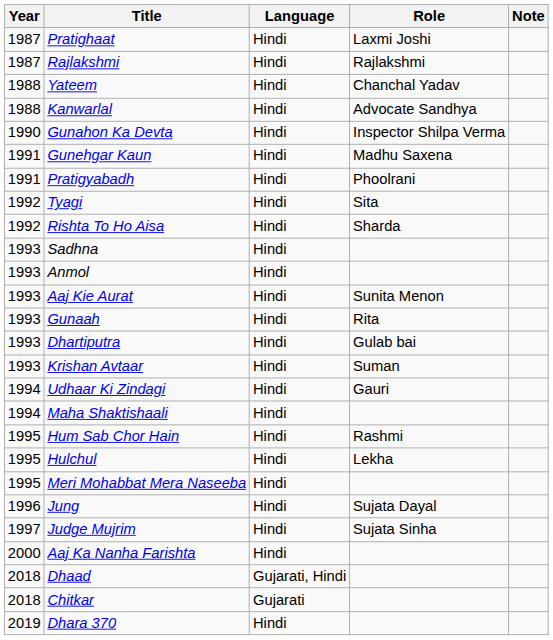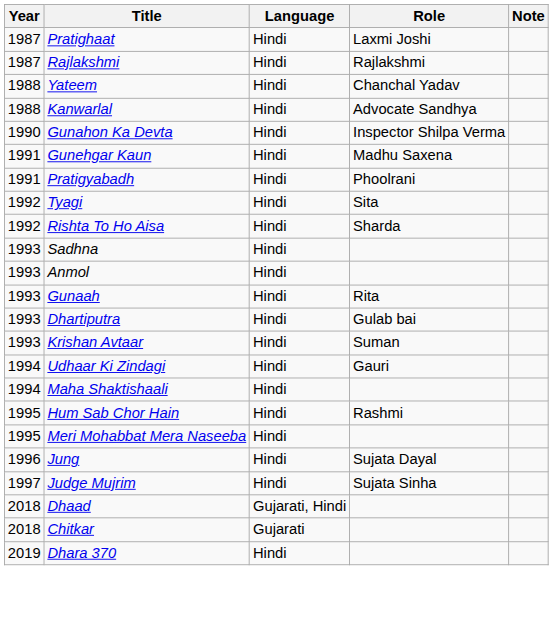 <table class="wikitable sortable">
 <tr>
 <th>Year</th>
 <th>Title</th>
 <th>Language</th>
 <th>Role</th>
 <th>Note</th>
 </tr>
 <tr>
 <td>1987</td>
 <td><em><a href='#'>Pratighaat</a></em></td>
 <td>Hindi</td>
 <td>Laxmi Joshi</td>
 <td></td>
 </tr>
 <tr>
 <td>1987</td>
 <td><em><a href='#'>Rajlakshmi</a></em></td>
 <td>Hindi</td>
 <td>Rajlakshmi</td>
 <td></td>
 </tr>
 <tr>
 <td>1988</td>
 <td><em><a href='#'>Yateem</a></em></td>
 <td>Hindi</td>
 <td>Chanchal Yadav</td>
 <td></td>
 </tr>
 <tr>
 <td>1988</td>
 <td><em><a href='#'>Kanwarlal</a></em></td>
 <td>Hindi</td>
 <td>Advocate Sandhya</td>
 <td></td>
 </tr>
 <tr>
 <td>1990</td>
 <td><em><a href='#'>Gunahon Ka Devta</a></em></td>
 <td>Hindi</td>
 <td>Inspector Shilpa Verma</td>
 <td></td>
 </tr>
 <tr>
 <td>1991</td>
 <td><em><a href='#'>Gunehgar Kaun</a></em></td>
 <td>Hindi</td>
 <td>Madhu Saxena</td>
 <td></td>
 </tr>
 <tr>
 <td>1991</td>
 <td><em><a href='#'>Pratigyabadh</a></em></td>
 <td>Hindi</td>
 <td>Phoolrani</td>
 <td></td>
 </tr>
 <tr>
 <td>1992</td>
 <td><em><a href='#'>Tyagi</a></em></td>
 <td>Hindi</td>
 <td>Sita</td>
 <td></td>
 </tr>
 <tr>
 <td>1992</td>
 <td><em><a href='#'>Rishta To Ho Aisa</a></em></td>
 <td>Hindi</td>
 <td>Sharda</td>
 <td></td>
 </tr>
 <tr>
 <td>1993</td>
 <td><em>Sadhna</em></td>
 <td>Hindi</td>
 <td></td>
 <td></td>
 </tr>
 <tr>
 <td>1993</td>
 <td><em>Anmol</em></td>
 <td>Hindi</td>
 <td></td>
 <td></td>
 </tr>
 <tr>
 <td>1993</td>
-<td><em><a href='#'>Aaj Kie Aurat</a></em></td>
-<td>Hindi</td>
-<td>Sunita Menon</td>
-<td></td>
-</tr>
-<tr>
-<td>1993</td>
 <td><em><a href='#'>Gunaah</a></em></td>
 <td>Hindi</td>
 <td>Rita</td>
 <td></td>
 </tr>
 <tr>
 <td>1993</td>
 <td><em><a href='#'>Dhartiputra</a></em></td>
 <td>Hindi</td>
 <td>Gulab bai</td>
 <td></td>
 </tr>
 <tr>
 <td>1993</td>
 <td><em><a href='#'>Krishan Avtaar</a></em></td>
 <td>Hindi</td>
 <td>Suman</td>
 <td></td>
 </tr>
 <tr>
 <td>1994</td>
 <td><em><a href='#'>Udhaar Ki Zindagi</a></em></td>
 <td>Hindi</td>
 <td>Gauri</td>
 <td></td>
 </tr>
 <tr>
 <td>1994</td>
 <td><em><a href='#'>Maha Shaktishaali</a></em></td>
 <td>Hindi</td>
 <td></td>
 <td></td>
 </tr>
 <tr>
 <td>1995</td>
 <td><em><a href='#'>Hum Sab Chor Hain</a></em></td>
 <td>Hindi</td>
 <td>Rashmi</td>
 <td></td>
 </tr>
 <tr>
 <td>1995</td>
-<td><em><a href='#'>Hulchul</a></em></td>
-<td>Hindi</td>
-<td>Lekha</td>
-<td></td>
-</tr>
-<tr>
-<td>1995</td>
 <td><em><a href='#'>Meri Mohabbat Mera Naseeba</a></em></td>
 <td>Hindi</td>
 <td></td>
 <td></td>
 </tr>
 <tr>
 <td>1996</td>
 <td><em><a href='#'>Jung</a></em></td>
 <td>Hindi</td>
 <td>Sujata Dayal</td>
 <td></td>
 </tr>
 <tr>
 <td>1997</td>
 <td><em><a href='#'>Judge Mujrim</a></em></td>
 <td>Hindi</td>
 <td>Sujata Sinha</td>
-<td></td>
-</tr>
-<tr>
-<td>2000</td>
-<td><em><a href='#'>Aaj Ka Nanha Farishta</a></em></td>
-<td>Hindi</td>
-<td></td>
 <td></td>
 </tr>
 <tr>
 <td>2018</td>
 <td><em><a href='#'>Dhaad</a></em></td>
 <td>Gujarati, Hindi</td>
 <td></td>
 <td></td>
 </tr>
 <tr>
 <td>2018</td>
 <td><em><a href='#'>Chitkar</a></em></td>
 <td>Gujarati</td>
 <td></td>
 <td></td>
 </tr>
 <tr>
 <td>2019</td>
 <td><em><a href='#'>Dhara 370</a></em></td>
 <td>Hindi</td>
 <td></td>
 <td></td>
 </tr>
 </table>
